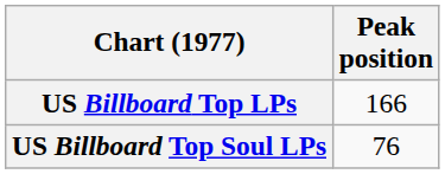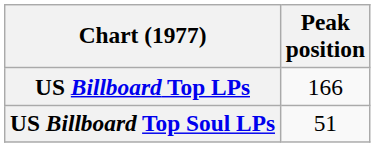 <table class="wikitable sortable plainrowheaders">
 <tr>
 <th scope="col">Chart (1977)</th>
 <th scope="col">Peak<br>position</th>
 </tr>
 <tr>
 <th scope="row">US <a href='#'><em>Billboard</em> Top LPs</a></th>
 <td align="center">166</td>
 </tr>
 <tr>
 <th scope="row">US <em>Billboard</em> <a href='#'>Top Soul LPs</a></th>
-<td align="center">76</td>
+<td align="center">51</td>
 </tr>
 </table>
